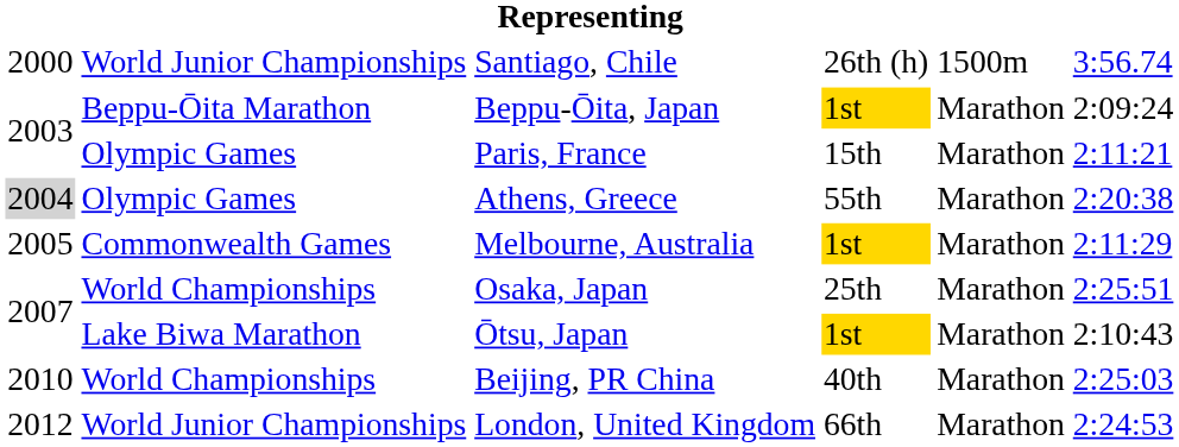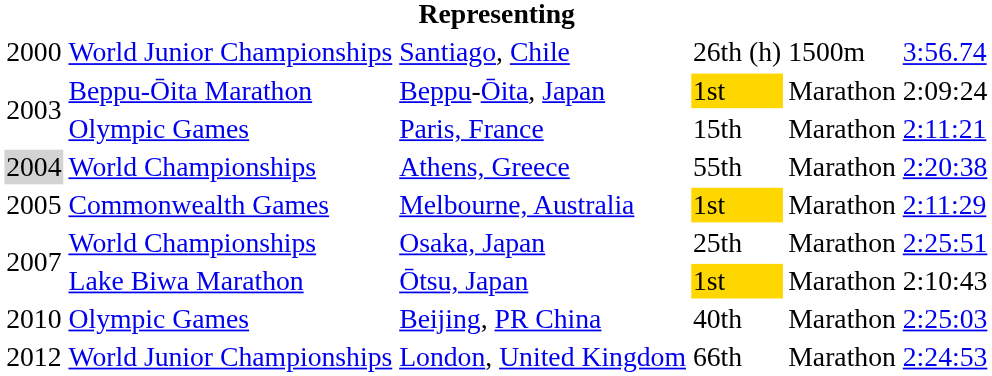 <table>
 <tr>
 <th colspan="6">Representing </th>
 </tr>
 <tr>
 <td>2000</td>
 <td><a href='#'>World Junior Championships</a></td>
 <td><a href='#'>Santiago</a>, <a href='#'>Chile</a></td>
 <td>26th (h)</td>
 <td>1500m</td>
 <td><a href='#'>3:56.74</a></td>
 </tr>
 <tr>
 <td rowspan=2>2003</td>
 <td><a href='#'>Beppu-Ōita Marathon</a></td>
 <td><a href='#'>Beppu</a>-<a href='#'>Ōita</a>, <a href='#'>Japan</a></td>
 <td bgcolor="gold">1st</td>
 <td>Marathon</td>
 <td>2:09:24</td>
 </tr>
 <tr>
 <td><a href='#'>Olympic Games</a></td>
 <td><a href='#'>Paris, France</a></td>
 <td>15th</td>
 <td>Marathon</td>
 <td><a href='#'>2:11:21</a></td>
 </tr>
 <tr>
 <td style="background: lightgrey;">2004</td>
-<td><a href='#'>Olympic Games</a></td>
+<td><a href='#'>World Championships</a></td>
 <td><a href='#'>Athens, Greece</a></td>
 <td>55th</td>
 <td>Marathon</td>
 <td><a href='#'>2:20:38</a></td>
 </tr>
 <tr>
 <td>2005</td>
 <td><a href='#'>Commonwealth Games</a></td>
 <td><a href='#'>Melbourne, Australia</a></td>
 <td bgcolor="gold">1st</td>
 <td>Marathon</td>
 <td><a href='#'>2:11:29</a></td>
 </tr>
 <tr>
 <td rowspan=2>2007</td>
 <td><a href='#'>World Championships</a></td>
 <td><a href='#'>Osaka, Japan</a></td>
 <td>25th</td>
 <td>Marathon</td>
 <td><a href='#'>2:25:51</a></td>
 </tr>
 <tr>
 <td><a href='#'>Lake Biwa Marathon</a></td>
 <td><a href='#'>Ōtsu, Japan</a></td>
 <td bgcolor="gold">1st</td>
 <td>Marathon</td>
 <td>2:10:43</td>
 </tr>
 <tr>
 <td>2010</td>
-<td><a href='#'>World Championships</a></td>
+<td><a href='#'>Olympic Games</a></td>
 <td><a href='#'>Beijing</a>, <a href='#'>PR China</a></td>
 <td>40th</td>
 <td>Marathon</td>
 <td><a href='#'>2:25:03</a></td>
 </tr>
 <tr>
 <td>2012</td>
 <td><a href='#'>World Junior Championships</a></td>
 <td><a href='#'>London</a>, <a href='#'>United Kingdom</a></td>
 <td>66th</td>
 <td>Marathon</td>
 <td><a href='#'>2:24:53</a></td>
 </tr>
 </table>
